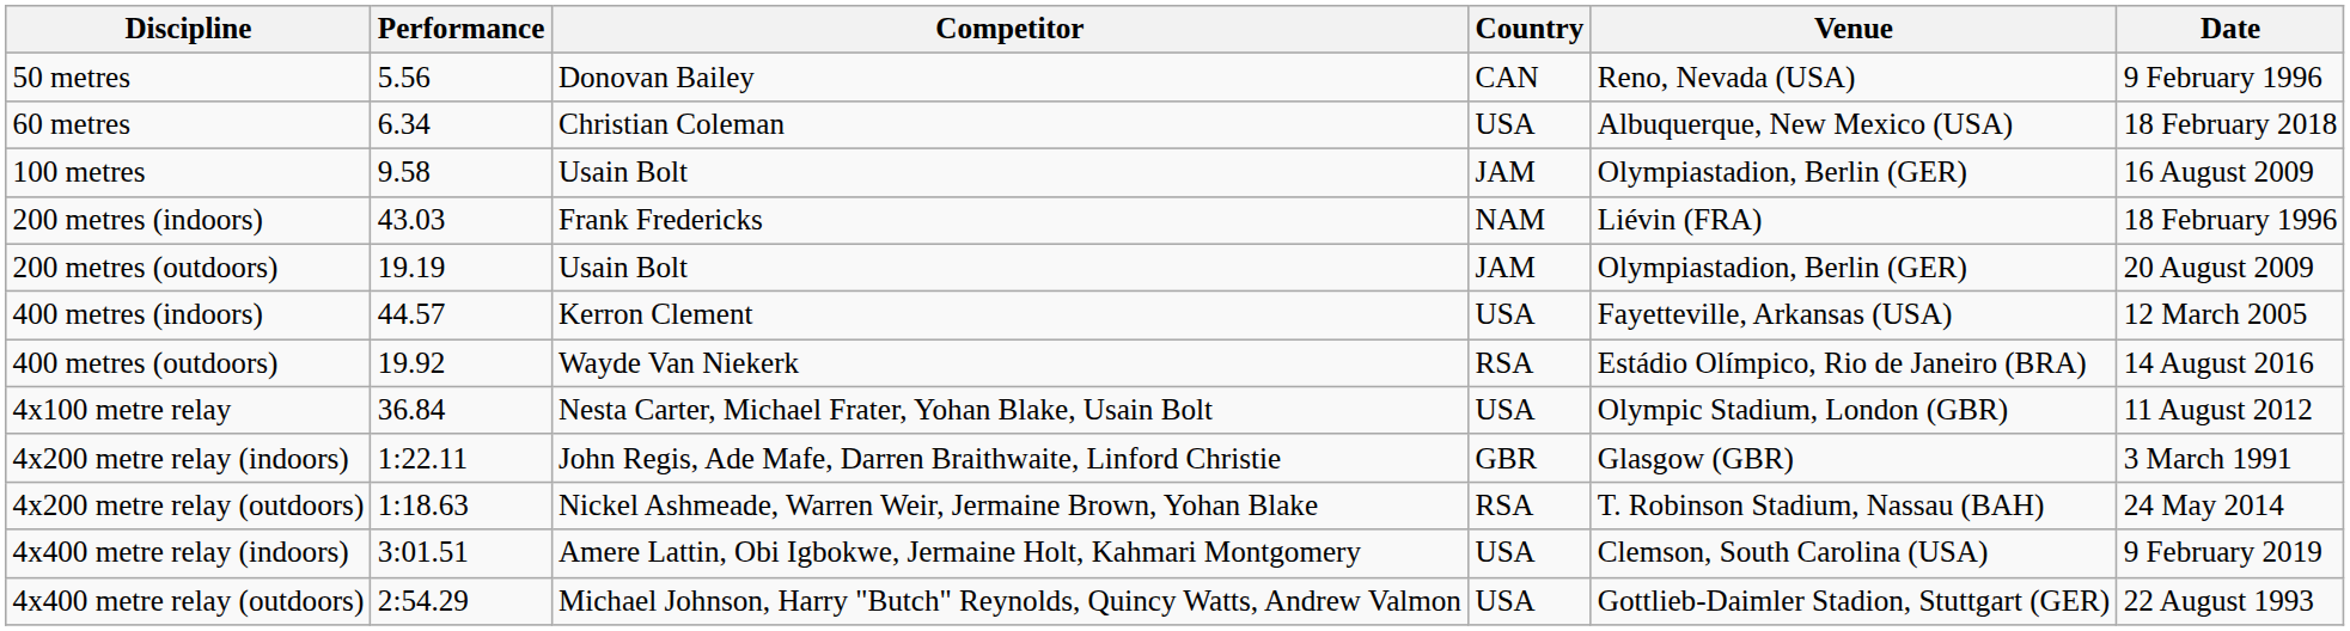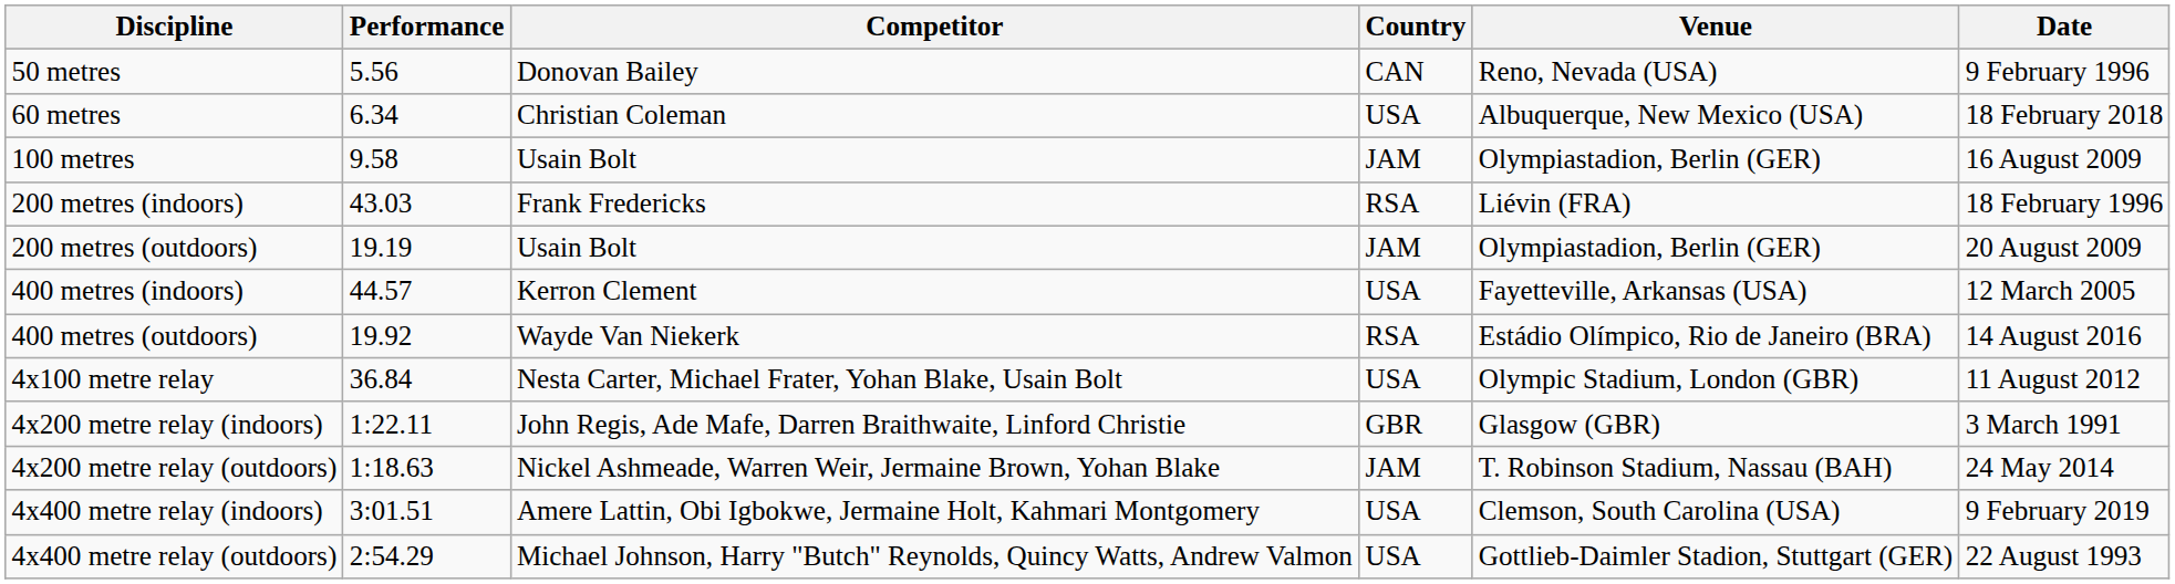 <table class="wikitable">
 <tr>
 <th>Discipline</th>
 <th>Performance</th>
 <th>Competitor</th>
 <th>Country</th>
 <th>Venue</th>
 <th>Date</th>
 </tr>
 <tr>
 <td>50 metres</td>
 <td>5.56</td>
 <td>Donovan Bailey</td>
 <td>CAN</td>
 <td>Reno, Nevada (USA)</td>
 <td>9 February 1996</td>
 </tr>
 <tr>
 <td>60 metres</td>
 <td>6.34</td>
 <td>Christian Coleman</td>
 <td>USA</td>
 <td>Albuquerque, New Mexico (USA)</td>
 <td>18 February 2018</td>
 </tr>
 <tr>
 <td>100 metres</td>
 <td>9.58</td>
 <td>Usain Bolt</td>
 <td>JAM</td>
 <td>Olympiastadion, Berlin (GER)</td>
 <td>16 August 2009</td>
 </tr>
 <tr>
 <td>200 metres (indoors)</td>
 <td>43.03</td>
 <td>Frank Fredericks</td>
-<td>NAM</td>
+<td>RSA</td>
 <td>Liévin (FRA)</td>
 <td>18 February 1996</td>
 </tr>
 <tr>
 <td>200 metres (outdoors)</td>
 <td>19.19</td>
 <td>Usain Bolt</td>
 <td>JAM</td>
 <td>Olympiastadion, Berlin (GER)</td>
 <td>20 August 2009</td>
 </tr>
 <tr>
 <td>400 metres (indoors)</td>
 <td>44.57</td>
 <td>Kerron Clement</td>
 <td>USA</td>
 <td>Fayetteville, Arkansas (USA)</td>
 <td>12 March 2005</td>
 </tr>
 <tr>
 <td>400 metres (outdoors)</td>
 <td>19.92</td>
 <td>Wayde Van Niekerk</td>
 <td>RSA</td>
 <td>Estádio Olímpico, Rio de Janeiro (BRA)</td>
 <td>14 August 2016</td>
 </tr>
 <tr>
 <td>4x100 metre relay</td>
 <td>36.84</td>
 <td>Nesta Carter, Michael Frater, Yohan Blake, Usain Bolt</td>
 <td>USA</td>
 <td>Olympic Stadium, London (GBR)</td>
 <td>11 August 2012</td>
 </tr>
 <tr>
 <td>4x200 metre relay (indoors)</td>
 <td>1:22.11</td>
 <td>John Regis, Ade Mafe, Darren Braithwaite, Linford Christie</td>
 <td>GBR</td>
 <td>Glasgow (GBR)</td>
 <td>3 March 1991</td>
 </tr>
 <tr>
 <td>4x200 metre relay (outdoors)</td>
 <td>1:18.63</td>
 <td>Nickel Ashmeade, Warren Weir, Jermaine Brown, Yohan Blake</td>
-<td>RSA</td>
+<td>JAM</td>
 <td>T. Robinson Stadium, Nassau (BAH)</td>
 <td>24 May 2014</td>
 </tr>
 <tr>
 <td>4x400 metre relay (indoors)</td>
 <td>3:01.51</td>
 <td>Amere Lattin, Obi Igbokwe, Jermaine Holt, Kahmari Montgomery</td>
 <td>USA</td>
 <td>Clemson, South Carolina (USA)</td>
 <td>9 February 2019</td>
 </tr>
 <tr>
 <td>4x400 metre relay (outdoors)</td>
 <td>2:54.29</td>
 <td>Michael Johnson, Harry "Butch" Reynolds, Quincy Watts, Andrew Valmon</td>
 <td>USA</td>
 <td>Gottlieb-Daimler Stadion, Stuttgart (GER)</td>
 <td>22 August 1993</td>
 </tr>
 </table>
